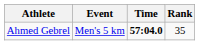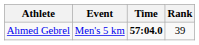 <table class="wikitable" style="font-size:90%;">
 <tr>
 <th>Athlete</th>
 <th>Event</th>
 <th>Time</th>
 <th>Rank</th>
 </tr>
 <tr align=center>
 <td align=left><a href='#'>Ahmed Gebrel</a></td>
 <td align=left><a href='#'>Men's 5 km</a></td>
 <td><strong>57:04.0</strong></td>
-<td>35</td>
+<td>39</td>
 </tr>
 </table>
